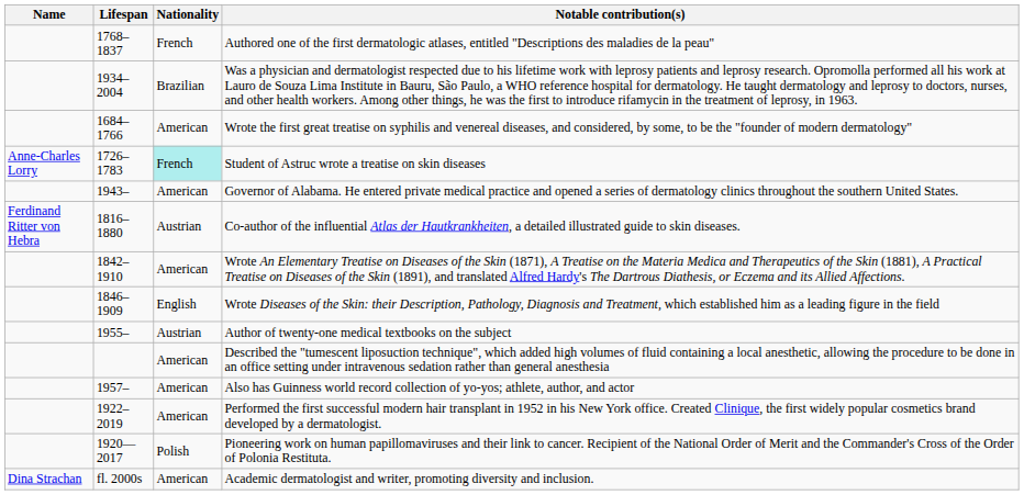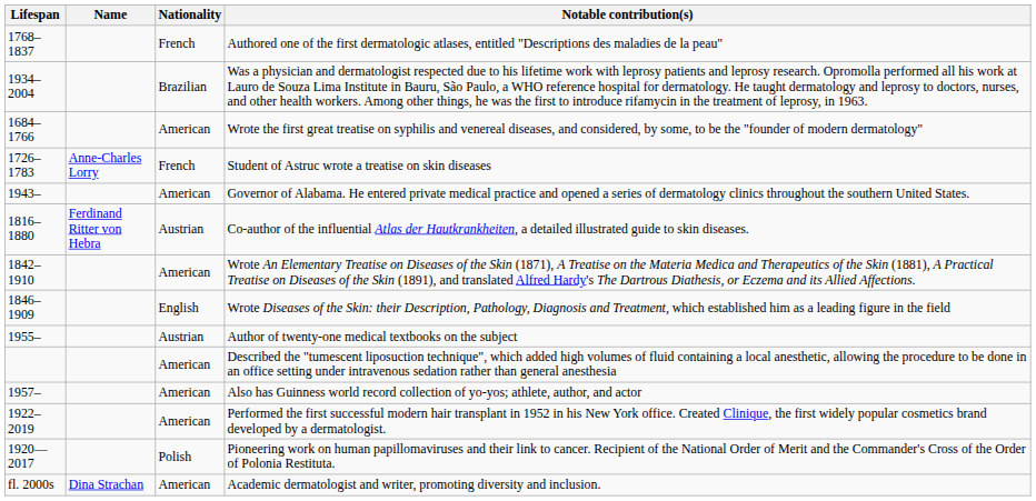 <table class="wikitable sortable">
 <tr>
+<th>Lifespan</th>
 <th>Name</th>
-<th>Lifespan</th>
 <th>Nationality</th>
 <th>Notable contribution(s)</th>
 </tr>
 <tr>
+<td>1768–1837</td>
 <td></td>
-<td>1768–1837</td>
 <td>French</td>
 <td>Authored one of the first dermatologic atlases, entitled "Descriptions des maladies de la peau"</td>
 </tr>
 <tr>
+<td>1934–2004</td>
 <td></td>
-<td>1934–2004</td>
 <td>Brazilian</td>
 <td>Was a physician and dermatologist respected due to his lifetime work with leprosy patients and leprosy research. Opromolla performed all his work at Lauro de Souza Lima Institute in Bauru, São Paulo, a WHO reference hospital for dermatology. He taught dermatology and leprosy to doctors, nurses, and other health workers. Among other things, he was the first to introduce rifamycin in the treatment of leprosy, in 1963.</td>
 </tr>
 <tr>
+<td>1684–1766</td>
 <td></td>
-<td>1684–1766</td>
 <td>American</td>
 <td>Wrote the first great treatise on syphilis and venereal diseases, and considered, by some, to be the "founder of modern dermatology"</td>
 </tr>
 <tr>
+<td>1726–1783</td>
 <td><a href='#'>Anne-Charles Lorry</a></td>
-<td>1726–1783</td>
-<td style="background: paleturquoise;">French</td>
+<td>French</td>
 <td>Student of Astruc wrote a treatise on skin diseases</td>
 </tr>
 <tr>
+<td>1943–</td>
 <td></td>
-<td>1943–</td>
 <td>American</td>
 <td>Governor of Alabama. He entered private medical practice and opened a series of dermatology clinics throughout the southern United States.</td>
 </tr>
 <tr>
+<td>1816–1880</td>
 <td><a href='#'>Ferdinand Ritter von Hebra</a></td>
-<td>1816–1880</td>
 <td>Austrian</td>
 <td>Co-author of the influential <em><a href='#'>Atlas der Hautkrankheiten</a></em>, a detailed illustrated guide to skin diseases.</td>
 </tr>
 <tr>
+<td>1842–1910</td>
 <td></td>
-<td>1842–1910</td>
 <td>American</td>
 <td>Wrote <em>An Elementary Treatise on Diseases of the Skin</em> (1871), <em>A Treatise on the Materia Medica and Therapeutics of the Skin</em> (1881), <em>A Practical Treatise on Diseases of the Skin</em> (1891), and translated <a href='#'>Alfred Hardy</a>'s <em>The Dartrous Diathesis, or Eczema and its Allied Affections</em>.</td>
 </tr>
 <tr>
+<td>1846–1909</td>
 <td></td>
-<td>1846–1909</td>
 <td>English</td>
 <td>Wrote <em>Diseases of the Skin: their Description, Pathology, Diagnosis and Treatment</em>, which established him as a leading figure in the field</td>
 </tr>
 <tr>
+<td>1955–</td>
 <td></td>
-<td>1955–</td>
 <td>Austrian</td>
 <td>Author of twenty-one medical textbooks on the subject</td>
 </tr>
 <tr>
 <td></td>
 <td></td>
 <td>American</td>
 <td>Described the "tumescent liposuction technique", which added high volumes of fluid containing a local anesthetic, allowing the procedure to be done in an office setting under intravenous sedation rather than general anesthesia</td>
 </tr>
 <tr>
+<td>1957–</td>
 <td></td>
-<td>1957–</td>
 <td>American</td>
 <td>Also has Guinness world record collection of yo-yos; athlete, author, and actor</td>
 </tr>
 <tr>
+<td>1922–2019</td>
 <td></td>
-<td>1922–2019</td>
 <td>American</td>
 <td>Performed the first successful modern hair transplant in 1952 in his New York office. Created <a href='#'>Clinique</a>, the first widely popular cosmetics brand developed by a dermatologist.</td>
 </tr>
 <tr>
+<td>1920—2017</td>
 <td></td>
-<td>1920—2017</td>
 <td>Polish</td>
 <td>Pioneering work on human papillomaviruses and their link to cancer. Recipient of the National Order of Merit and the Commander's Cross of the Order of Polonia Restituta.</td>
 </tr>
 <tr>
+<td>fl. 2000s</td>
 <td><a href='#'>Dina Strachan</a></td>
-<td>fl. 2000s</td>
 <td>American</td>
 <td>Academic dermatologist and writer, promoting diversity and inclusion.</td>
 </tr>
 </table>
